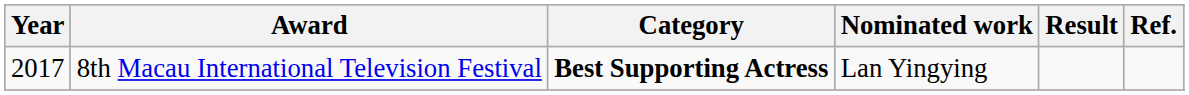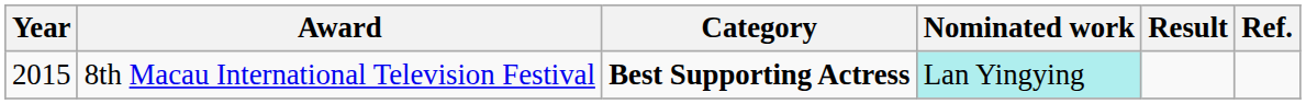 <table class="wikitable">
 <tr>
 <th>Year</th>
 <th>Award</th>
 <th>Category</th>
 <th>Nominated work</th>
 <th>Result</th>
 <th>Ref.</th>
 </tr>
 <tr>
-<td>2017</td>
+<td>2015</td>
 <td>8th <a href='#'>Macau International Television Festival</a></td>
 <td><strong>Best Supporting Actress</strong></td>
-<td>Lan Yingying</td>
+<td style="background: paleturquoise;">Lan Yingying</td>
 <td></td>
 <td></td>
 </tr>
 </table>
